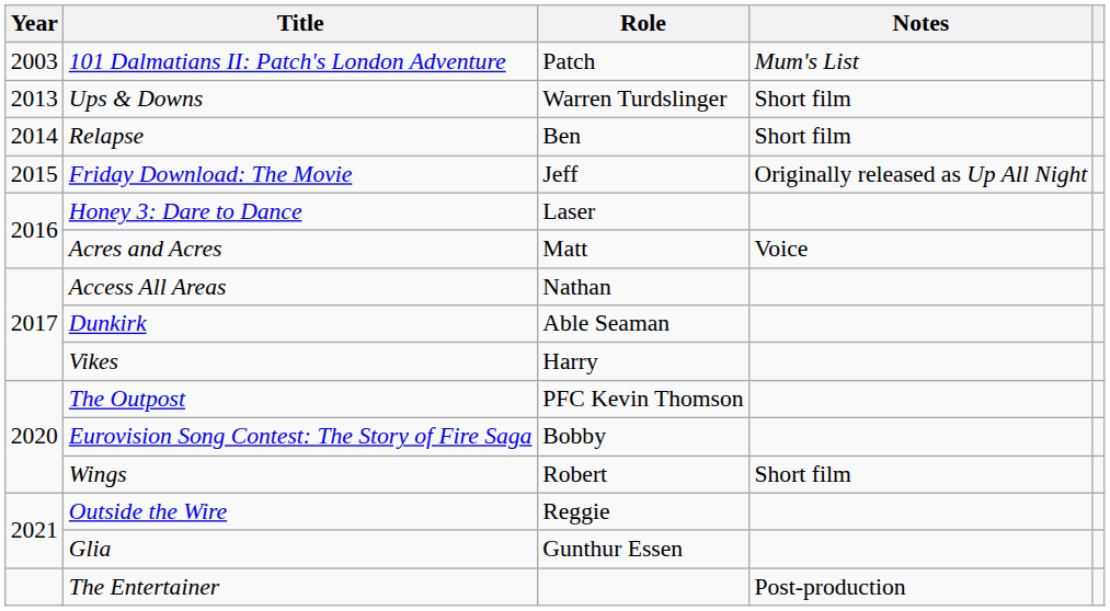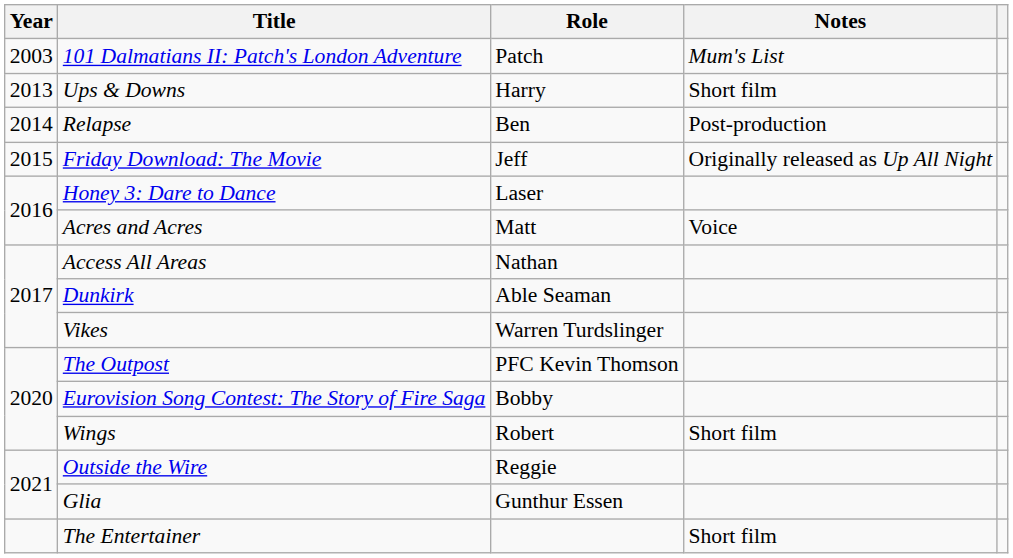 <table class="wikitable">
 <tr>
 <th>Year</th>
 <th>Title</th>
 <th>Role</th>
 <th>Notes</th>
 <th></th>
 </tr>
 <tr>
 <td>2003</td>
 <td><em><a href='#'>101 Dalmatians II: Patch's London Adventure</a></em></td>
 <td>Patch</td>
 <td> <em>Mum's List</em></td>
 <td></td>
 </tr>
 <tr>
 <td>2013</td>
 <td><em>Ups & Downs</em></td>
-<td>Warren Turdslinger</td>
+<td>Harry</td>
 <td>Short film</td>
 <td></td>
 </tr>
 <tr>
 <td>2014</td>
 <td><em>Relapse</em></td>
 <td>Ben</td>
-<td>Short film</td>
+<td>Post-production</td>
 <td></td>
 </tr>
 <tr>
 <td>2015</td>
 <td><em><a href='#'>Friday Download: The Movie</a></em></td>
 <td>Jeff</td>
 <td>Originally released as <em>Up All Night</em></td>
 <td></td>
 </tr>
 <tr>
 <td rowspan="2">2016</td>
 <td><em><a href='#'>Honey 3: Dare to Dance</a></em></td>
 <td>Laser</td>
 <td></td>
 <td></td>
 </tr>
 <tr>
 <td><em>Acres and Acres</em></td>
 <td>Matt</td>
 <td>Voice</td>
 <td></td>
 </tr>
 <tr>
 <td rowspan="3">2017</td>
 <td><em>Access All Areas</em></td>
 <td>Nathan</td>
 <td></td>
 <td></td>
 </tr>
 <tr>
 <td><em><a href='#'>Dunkirk</a></em></td>
 <td>Able Seaman</td>
 <td></td>
 <td></td>
 </tr>
 <tr>
 <td><em>Vikes</em></td>
-<td>Harry</td>
+<td>Warren Turdslinger</td>
 <td></td>
 <td></td>
 </tr>
 <tr>
 <td rowspan="3">2020</td>
 <td><em><a href='#'>The Outpost</a></em></td>
 <td>PFC Kevin Thomson</td>
 <td></td>
 <td></td>
 </tr>
 <tr>
 <td><em><a href='#'>Eurovision Song Contest: The Story of Fire Saga</a></em></td>
 <td>Bobby</td>
 <td></td>
 <td></td>
 </tr>
 <tr>
 <td><em>Wings</em></td>
 <td>Robert</td>
 <td>Short film</td>
 <td></td>
 </tr>
 <tr>
 <td rowspan="2">2021</td>
 <td><em><a href='#'>Outside the Wire</a></em></td>
 <td>Reggie</td>
 <td></td>
 <td></td>
 </tr>
 <tr>
 <td><em>Glia</em></td>
 <td>Gunthur Essen</td>
 <td></td>
 <td></td>
 </tr>
 <tr>
 <td></td>
 <td><em>The Entertainer</em></td>
 <td></td>
-<td>Post-production</td>
+<td>Short film</td>
 <td></td>
 </tr>
 </table>
